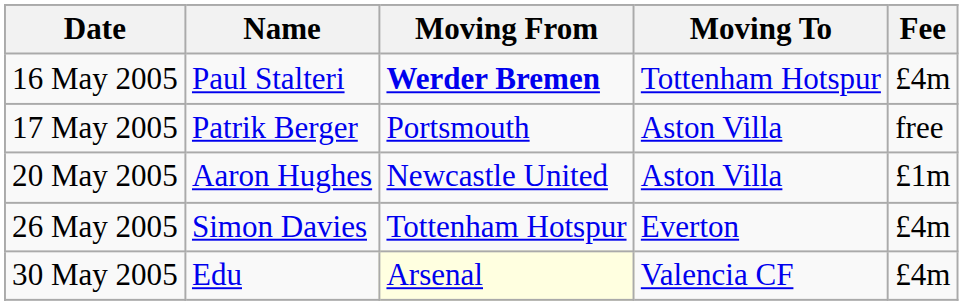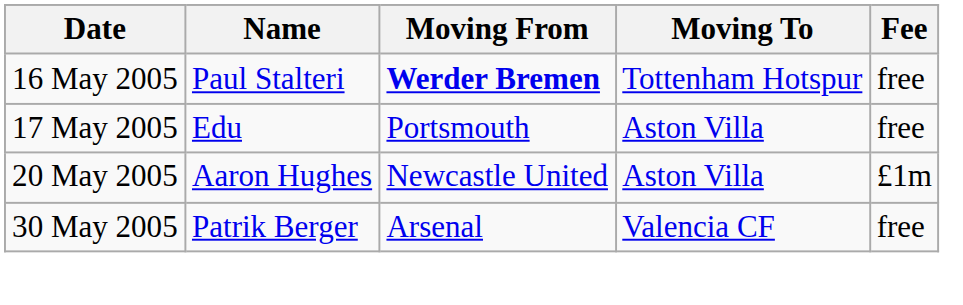 <table class="wikitable sortable">
 <tr>
 <th>Date</th>
 <th>Name</th>
 <th>Moving From</th>
 <th>Moving To</th>
 <th>Fee</th>
 </tr>
 <tr>
 <td>16 May 2005</td>
 <td><a href='#'>Paul Stalteri</a></td>
 <td><strong> <a href='#'>Werder Bremen</a></strong></td>
 <td><a href='#'>Tottenham Hotspur</a></td>
-<td>£4m</td>
+<td>free</td>
 </tr>
 <tr>
 <td>17 May 2005</td>
-<td><a href='#'>Patrik Berger</a></td>
+<td><a href='#'>Edu</a></td>
 <td><a href='#'>Portsmouth</a></td>
 <td><a href='#'>Aston Villa</a></td>
 <td>free</td>
 </tr>
 <tr>
 <td>20 May 2005</td>
 <td><a href='#'>Aaron Hughes</a></td>
 <td><a href='#'>Newcastle United</a></td>
 <td><a href='#'>Aston Villa</a></td>
 <td>£1m</td>
 </tr>
 <tr>
-<td>26 May 2005</td>
-<td><a href='#'>Simon Davies</a></td>
-<td><a href='#'>Tottenham Hotspur</a></td>
-<td><a href='#'>Everton</a></td>
-<td>£4m</td>
-</tr>
-<tr>
 <td>30 May 2005</td>
-<td><a href='#'>Edu</a></td>
-<td style="background: lightyellow;"><a href='#'>Arsenal</a></td>
+<td><a href='#'>Patrik Berger</a></td>
+<td><a href='#'>Arsenal</a></td>
 <td> <a href='#'>Valencia CF</a></td>
-<td>£4m</td>
+<td>free</td>
 </tr>
 </table>
